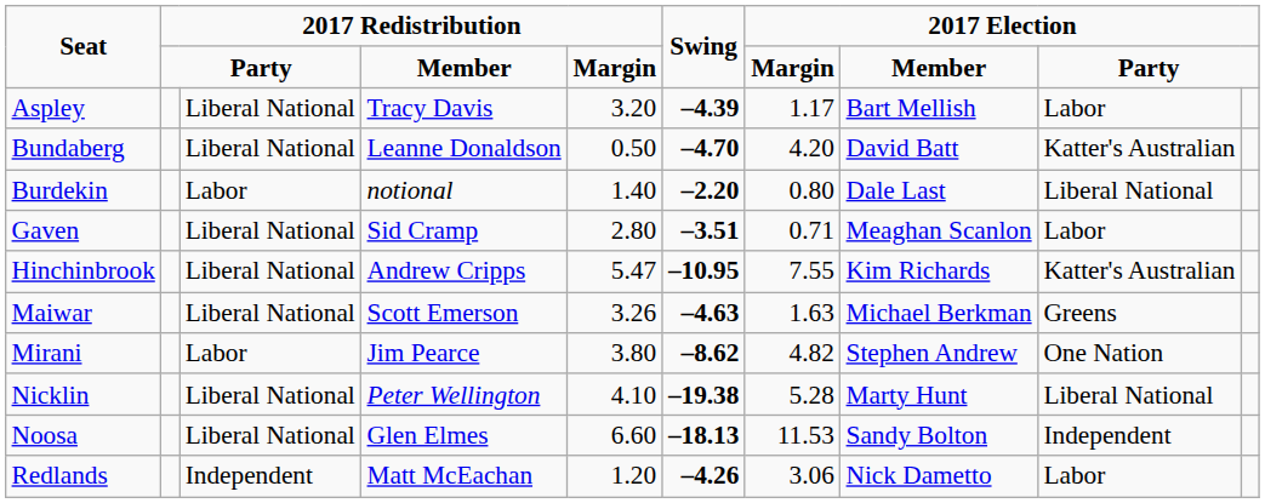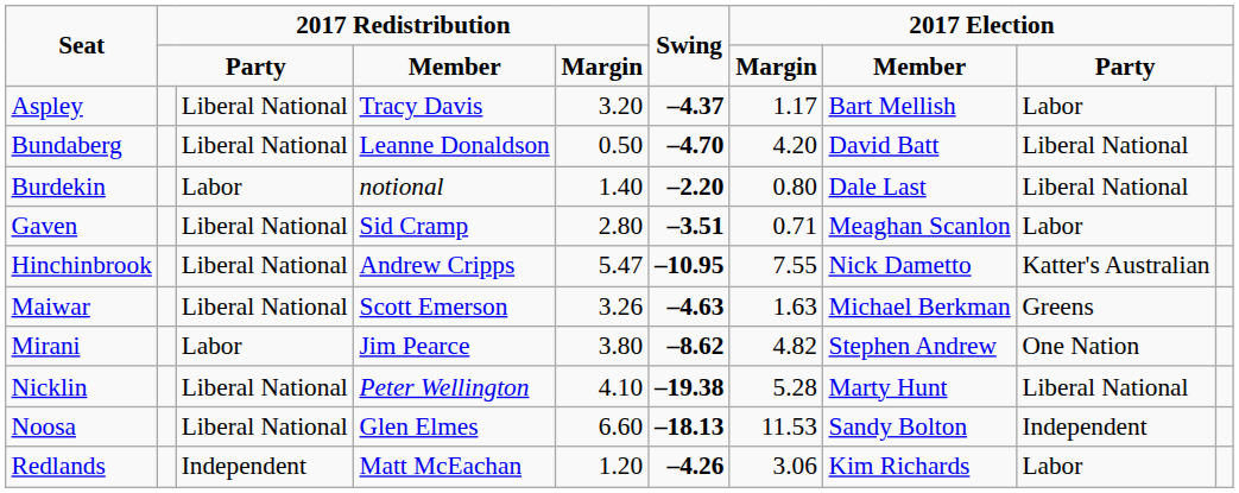 <table class="wikitable">
 <tr style="text-align:center">
 <td rowspan="2"><strong>Seat</strong></td>
 <td colspan="4"><strong>2017 Redistribution</strong></td>
 <td rowspan="2"><strong>Swing</strong></td>
 <td colspan="4"><strong>2017 Election</strong></td>
 </tr>
 <tr style="text-align:center">
 <td colspan="2"><strong>Party</strong></td>
 <td><strong>Member</strong></td>
 <td><strong>Margin</strong></td>
 <td><strong>Margin</strong></td>
 <td><strong>Member</strong></td>
 <td colspan="2"><strong>Party</strong></td>
 </tr>
 <tr>
 <td><a href='#'>Aspley</a></td>
 <td> </td>
 <td>Liberal National</td>
 <td><a href='#'>Tracy Davis</a></td>
 <td style="text-align:right;">3.20</td>
-<td style="text-align:right;"><strong>–4.39</strong></td>
+<td style="text-align:right;"><strong>–4.37</strong></td>
 <td style="text-align:right;">1.17</td>
 <td><a href='#'>Bart Mellish</a></td>
 <td>Labor</td>
 <td> </td>
 </tr>
 <tr>
 <td><a href='#'>Bundaberg</a></td>
 <td></td>
 <td>Liberal National</td>
 <td><a href='#'>Leanne Donaldson</a></td>
 <td style="text-align:right;">0.50</td>
 <td style="text-align:right;"><strong>–4.70</strong></td>
 <td style="text-align:right;">4.20</td>
 <td><a href='#'>David Batt</a></td>
-<td>Katter's Australian</td>
+<td>Liberal National</td>
 <td> </td>
 </tr>
 <tr>
 <td><a href='#'>Burdekin</a></td>
 <td></td>
 <td>Labor</td>
 <td><em>notional</em></td>
 <td style="text-align:right;">1.40</td>
 <td style="text-align:right;"><strong>–2.20</strong></td>
 <td style="text-align:right;">0.80</td>
 <td><a href='#'>Dale Last</a></td>
 <td>Liberal National</td>
 <td> </td>
 </tr>
 <tr>
 <td><a href='#'>Gaven</a></td>
 <td> </td>
 <td>Liberal National</td>
 <td><a href='#'>Sid Cramp</a></td>
 <td style="text-align:right;">2.80</td>
 <td style="text-align:right;"><strong>–3.51</strong></td>
 <td style="text-align:right;">0.71</td>
 <td><a href='#'>Meaghan Scanlon</a></td>
 <td>Labor</td>
 <td> </td>
 </tr>
 <tr>
 <td><a href='#'>Hinchinbrook</a></td>
 <td> </td>
 <td>Liberal National</td>
 <td><a href='#'>Andrew Cripps</a></td>
 <td style="text-align:right;">5.47</td>
 <td style="text-align:right;"><strong>–10.95</strong></td>
 <td style="text-align:right;">7.55</td>
-<td><a href='#'>Kim Richards</a></td>
+<td><a href='#'>Nick Dametto</a></td>
 <td>Katter's Australian</td>
 <td></td>
 </tr>
 <tr>
 <td><a href='#'>Maiwar</a></td>
 <td> </td>
 <td>Liberal National</td>
 <td><a href='#'>Scott Emerson</a></td>
 <td style="text-align:right;">3.26</td>
 <td style="text-align:right;"><strong>–4.63</strong></td>
 <td style="text-align:right;">1.63</td>
 <td><a href='#'>Michael Berkman</a></td>
 <td>Greens</td>
 <td></td>
 </tr>
 <tr>
 <td><a href='#'>Mirani</a></td>
 <td> </td>
 <td>Labor</td>
 <td><a href='#'>Jim Pearce</a></td>
 <td style="text-align:right;">3.80</td>
 <td style="text-align:right;"><strong>–8.62</strong></td>
 <td style="text-align:right;">4.82</td>
 <td><a href='#'>Stephen Andrew</a></td>
 <td>One Nation</td>
 <td> </td>
 </tr>
 <tr>
 <td><a href='#'>Nicklin</a></td>
 <td> </td>
 <td>Liberal National</td>
 <td><em><a href='#'>Peter Wellington</a></em></td>
 <td style="text-align:right;">4.10</td>
 <td style="text-align:right;"><strong>–19.38</strong></td>
 <td style="text-align:right;">5.28</td>
 <td><a href='#'>Marty Hunt</a></td>
 <td>Liberal National</td>
 <td> </td>
 </tr>
 <tr>
 <td><a href='#'>Noosa</a></td>
 <td> </td>
 <td>Liberal National</td>
 <td><a href='#'>Glen Elmes</a></td>
 <td style="text-align:right;">6.60</td>
 <td style="text-align:right;"><strong>–18.13</strong></td>
 <td style="text-align:right;">11.53</td>
 <td><a href='#'>Sandy Bolton</a></td>
 <td>Independent</td>
 <td> </td>
 </tr>
 <tr>
 <td><a href='#'>Redlands</a></td>
 <td> </td>
 <td>Independent</td>
 <td><a href='#'>Matt McEachan</a></td>
 <td style="text-align:right;">1.20</td>
 <td style="text-align:right;"><strong>–4.26</strong></td>
 <td style="text-align:right;">3.06</td>
-<td><a href='#'>Nick Dametto</a></td>
+<td><a href='#'>Kim Richards</a></td>
 <td>Labor</td>
 <td> </td>
 </tr>
 </table>
